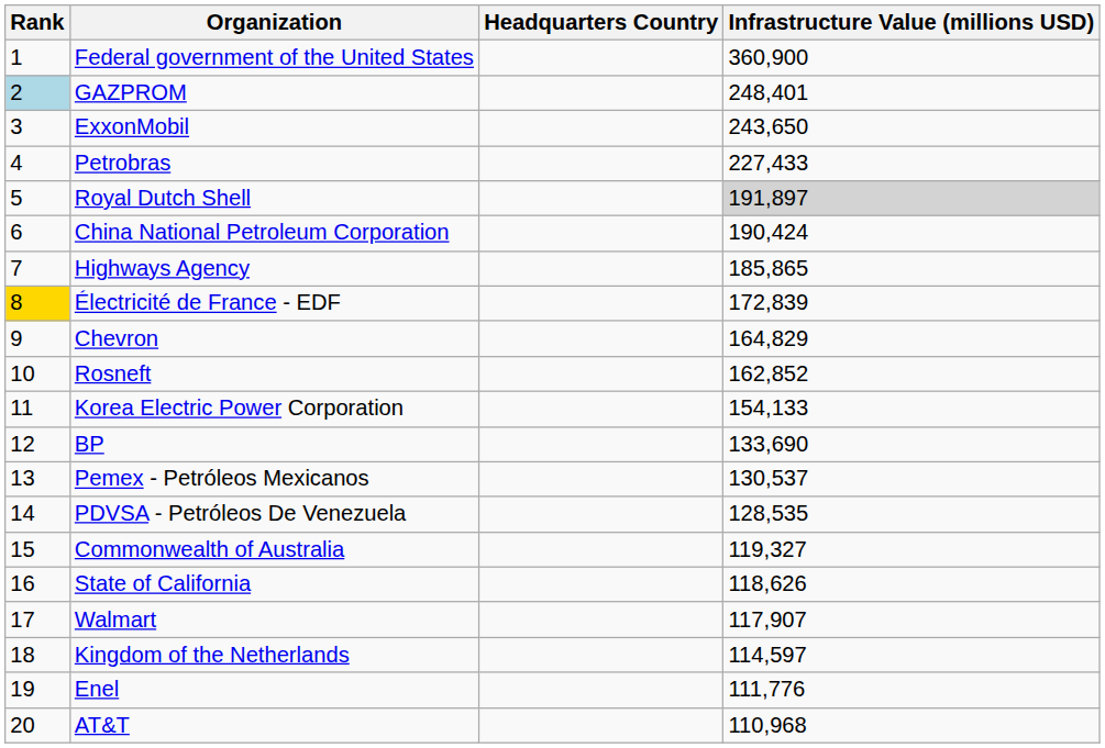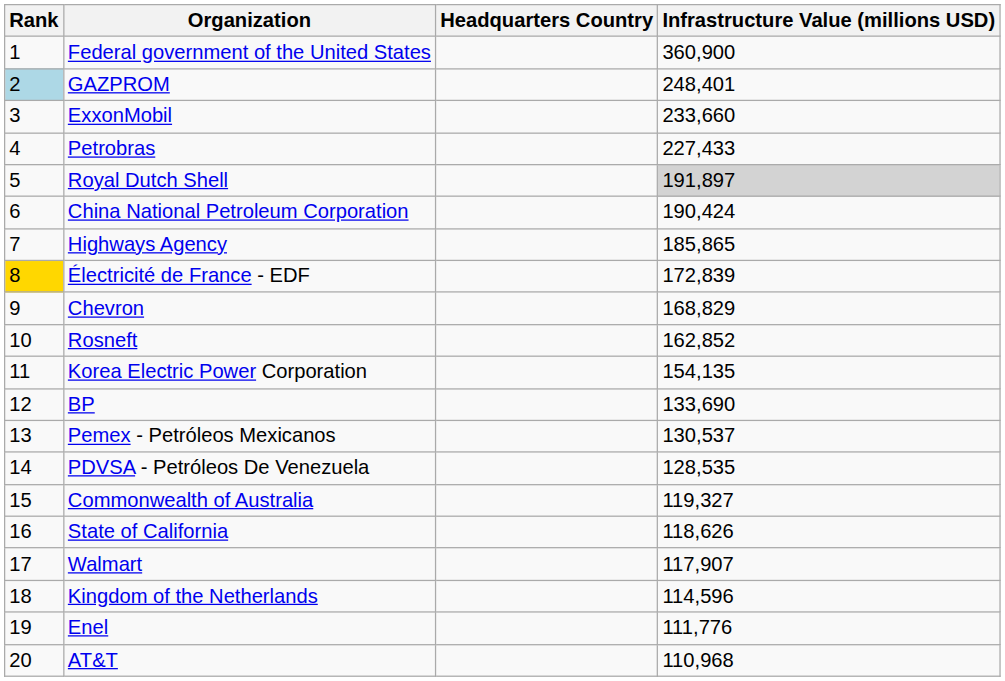 <table class="wikitable sortable">
 <tr>
 <th>Rank</th>
 <th>Organization</th>
 <th>Headquarters Country</th>
 <th>Infrastructure Value (millions USD)</th>
 </tr>
 <tr>
 <td>1</td>
 <td><a href='#'>Federal government of the United States</a></td>
 <td></td>
 <td>360,900</td>
 </tr>
 <tr>
 <td style="background: lightblue;">2</td>
 <td><a href='#'>GAZPROM</a></td>
 <td></td>
 <td>248,401</td>
 </tr>
 <tr>
 <td>3</td>
 <td><a href='#'>ExxonMobil</a></td>
 <td></td>
-<td>243,650</td>
+<td>233,660</td>
 </tr>
 <tr>
 <td>4</td>
 <td><a href='#'>Petrobras</a></td>
 <td></td>
 <td>227,433</td>
 </tr>
 <tr>
 <td>5</td>
 <td><a href='#'>Royal Dutch Shell</a></td>
 <td></td>
 <td style="background: lightgrey;">191,897</td>
 </tr>
 <tr>
 <td>6</td>
 <td><a href='#'>China National Petroleum Corporation</a></td>
 <td></td>
 <td>190,424</td>
 </tr>
 <tr>
 <td>7</td>
 <td><a href='#'>Highways Agency</a></td>
 <td></td>
 <td>185,865</td>
 </tr>
 <tr>
 <td style="background: gold;">8</td>
 <td><a href='#'>Électricité de France</a> - EDF</td>
 <td></td>
 <td>172,839</td>
 </tr>
 <tr>
 <td>9</td>
 <td><a href='#'>Chevron</a></td>
 <td></td>
-<td>164,829</td>
+<td>168,829</td>
 </tr>
 <tr>
 <td>10</td>
 <td><a href='#'>Rosneft</a></td>
 <td></td>
 <td>162,852</td>
 </tr>
 <tr>
 <td>11</td>
 <td><a href='#'>Korea Electric Power</a> Corporation</td>
 <td></td>
-<td>154,133</td>
+<td>154,135</td>
 </tr>
 <tr>
 <td>12</td>
 <td><a href='#'>BP</a></td>
 <td></td>
 <td>133,690</td>
 </tr>
 <tr>
 <td>13</td>
 <td><a href='#'>Pemex</a> - Petróleos Mexicanos</td>
 <td></td>
 <td>130,537</td>
 </tr>
 <tr>
 <td>14</td>
 <td><a href='#'>PDVSA</a> - Petróleos De Venezuela</td>
 <td></td>
 <td>128,535</td>
 </tr>
 <tr>
 <td>15</td>
 <td><a href='#'>Commonwealth of Australia</a></td>
 <td></td>
 <td>119,327</td>
 </tr>
 <tr>
 <td>16</td>
 <td><a href='#'>State of California</a></td>
 <td></td>
 <td>118,626</td>
 </tr>
 <tr>
 <td>17</td>
 <td><a href='#'>Walmart</a></td>
 <td></td>
 <td>117,907</td>
 </tr>
 <tr>
 <td>18</td>
 <td><a href='#'>Kingdom of the Netherlands</a></td>
 <td></td>
-<td>114,597</td>
+<td>114,596</td>
 </tr>
 <tr>
 <td>19</td>
 <td><a href='#'>Enel</a></td>
 <td></td>
 <td>111,776</td>
 </tr>
 <tr>
 <td>20</td>
 <td><a href='#'>AT&T</a></td>
 <td></td>
 <td>110,968</td>
 </tr>
 </table>
